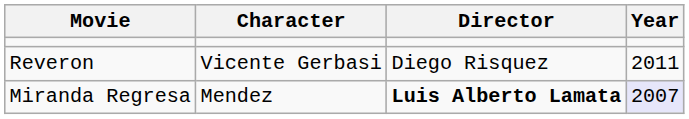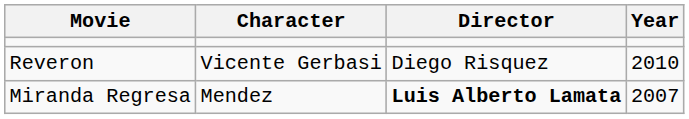 <table class="wikitable">
 <tr>
 <th>Movie</th>
 <th>Character</th>
 <th>Director</th>
 <th>Year</th>
 </tr>
 <tr>
 <td></td>
 <td></td>
 <td></td>
 <td></td>
 </tr>
 <tr>
 <td>Reveron</td>
 <td>Vicente Gerbasi</td>
 <td>Diego Risquez</td>
-<td>2011</td>
+<td>2010</td>
 </tr>
 <tr>
 <td>Miranda Regresa</td>
 <td>Mendez</td>
 <td><strong>Luis Alberto Lamata</strong></td>
-<td style="background: lavender;">2007</td>
+<td>2007</td>
 </tr>
 </table>
